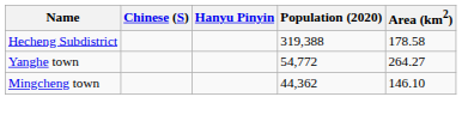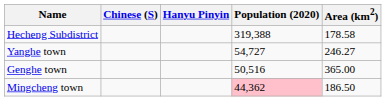 <table class="wikitable">
 <tr>
 <th>Name</th>
 <th><a href='#'>Chinese</a> (<a href='#'>S</a>)</th>
 <th><a href='#'>Hanyu Pinyin</a></th>
 <th>Population (2020)</th>
 <th>Area (km<sup>2</sup>)</th>
 </tr>
 <tr>
 <td><a href='#'>Hecheng Subdistrict</a></td>
 <td></td>
 <td></td>
 <td>319,388</td>
 <td>178.58</td>
 </tr>
 <tr>
 <td><a href='#'>Yanghe</a> town</td>
 <td></td>
 <td></td>
-<td>54,772</td>
-<td>264.27</td>
+<td>54,727</td>
+<td>246.27</td>
+</tr>
+<tr>
+<td><a href='#'>Genghe</a> town</td>
+<td></td>
+<td></td>
+<td>50,516</td>
+<td>365.00</td>
 </tr>
 <tr>
 <td><a href='#'>Mingcheng</a> town</td>
 <td></td>
 <td></td>
-<td>44,362</td>
-<td>146.10</td>
+<td style="background: pink;">44,362</td>
+<td>186.50</td>
 </tr>
 </table>
